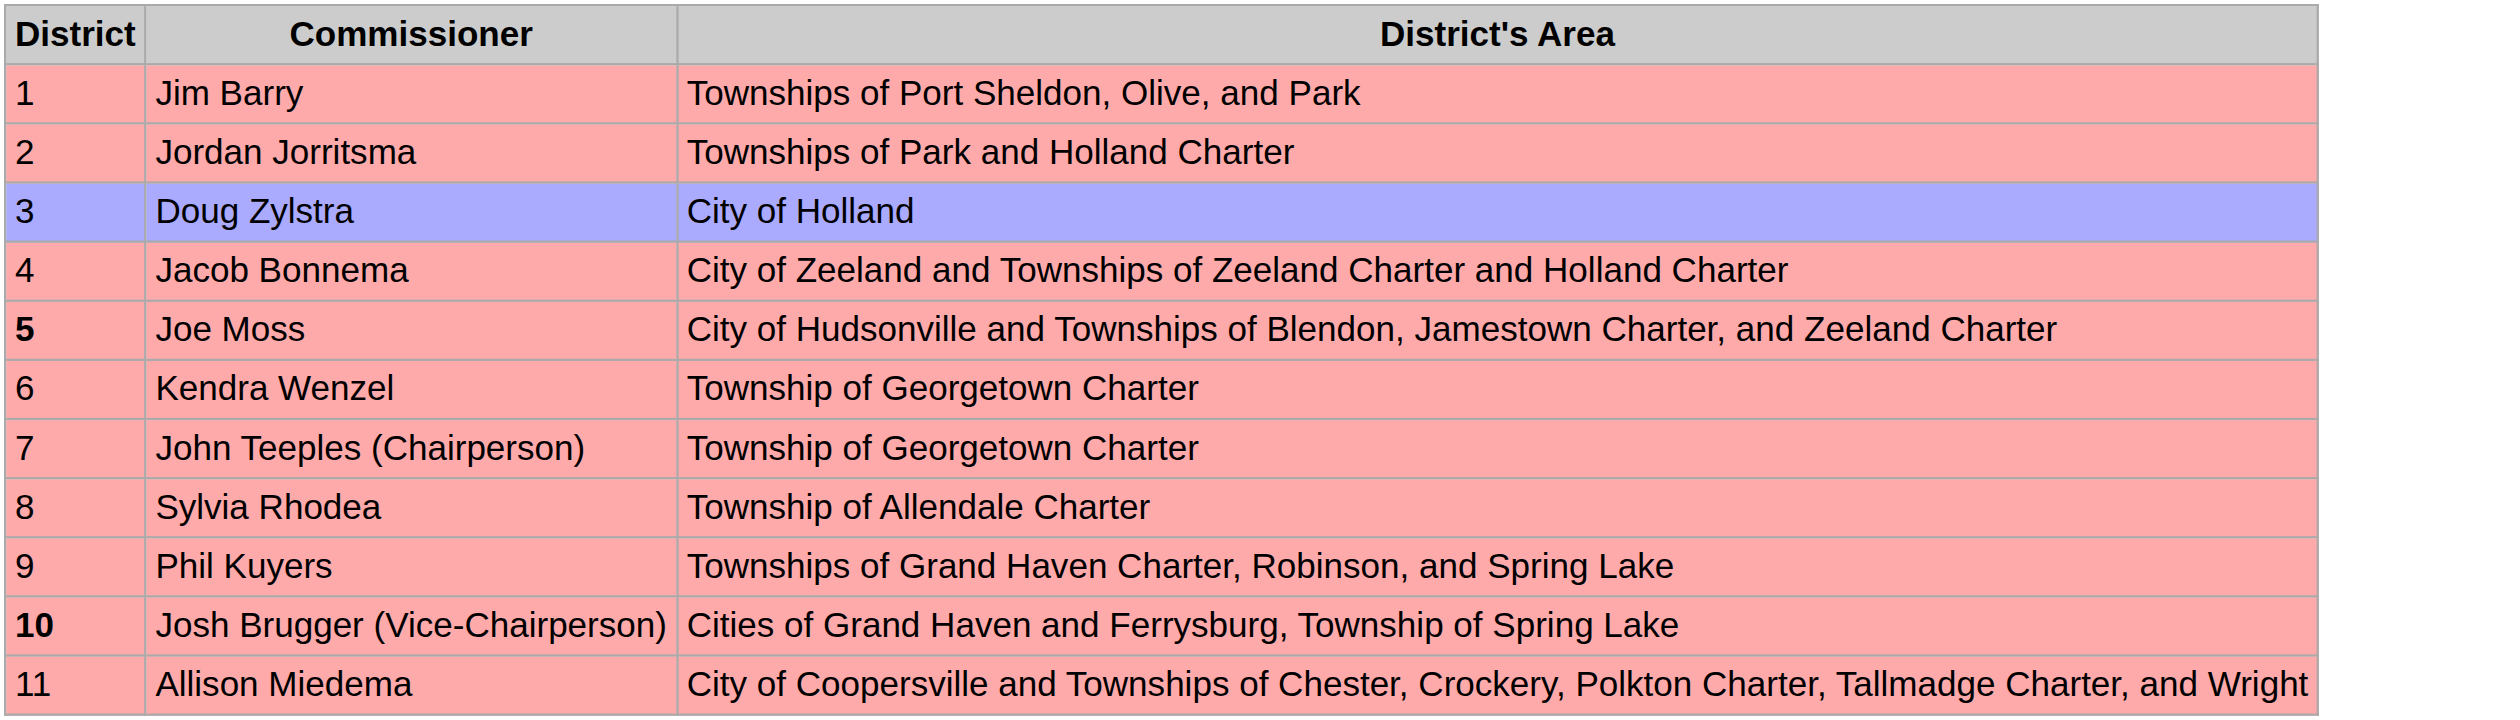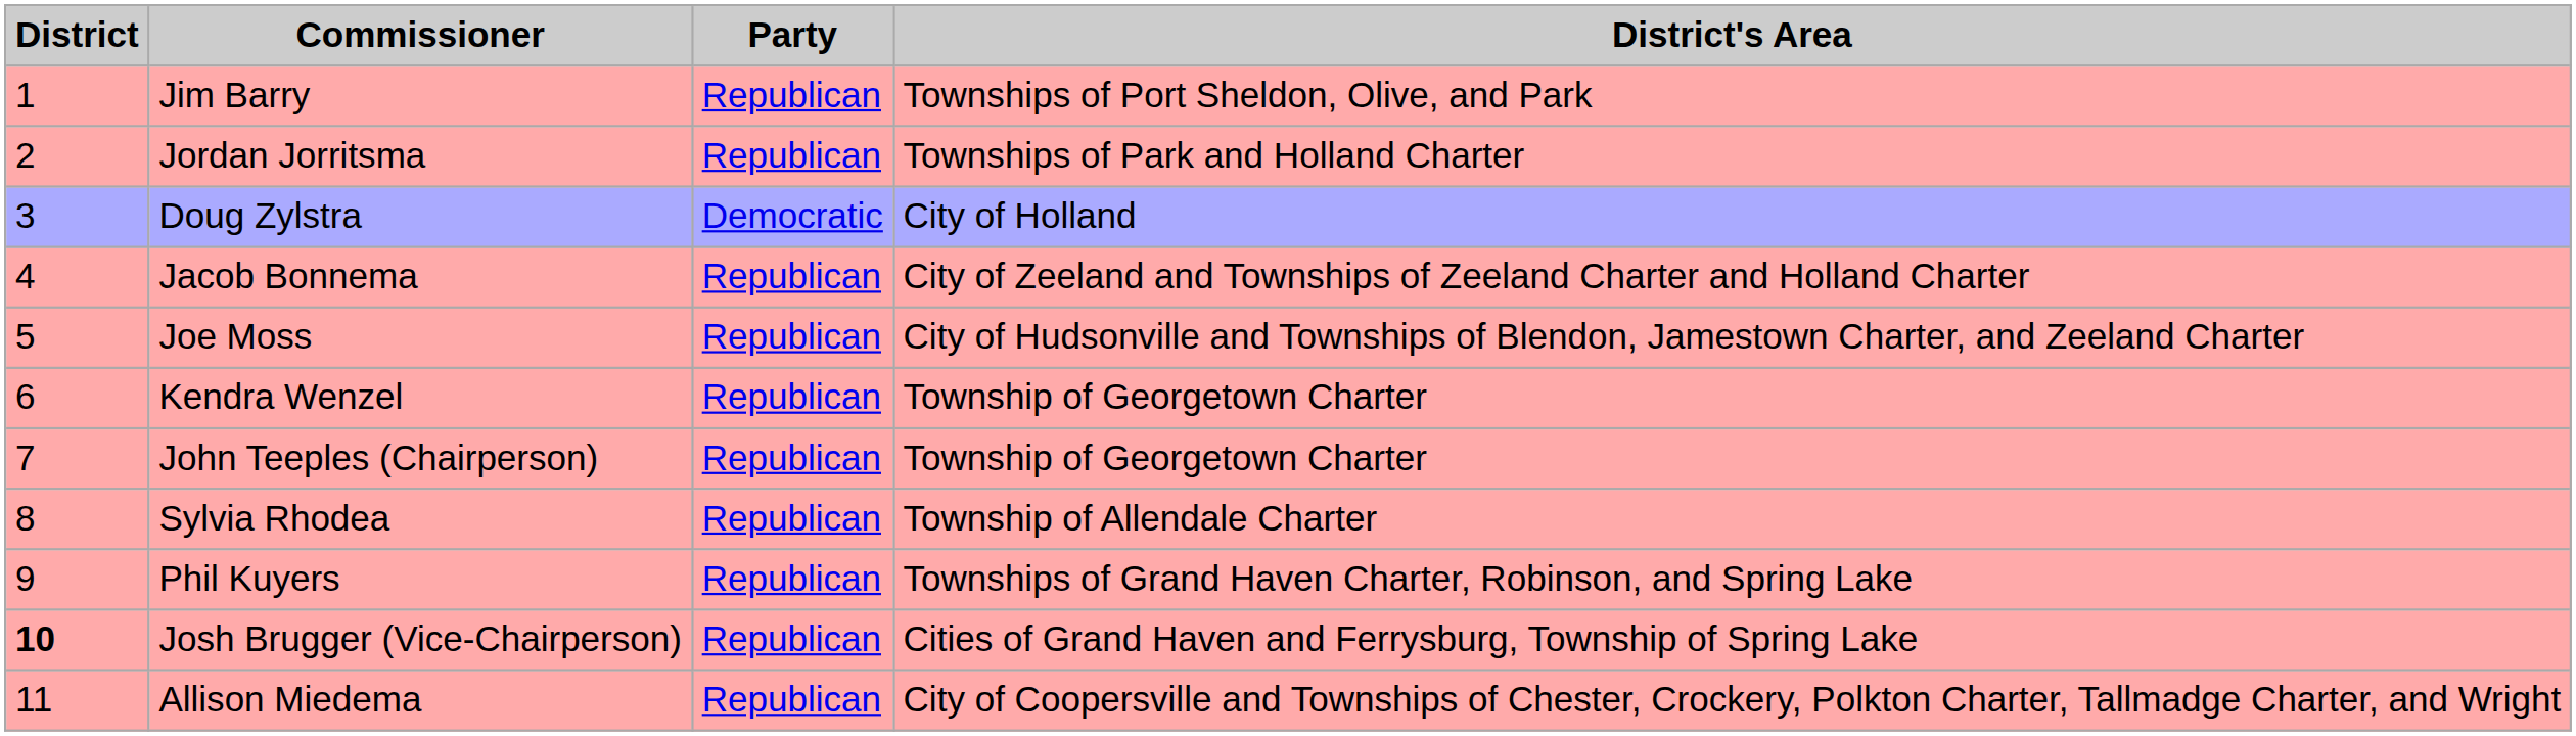 <table border="1" cellpadding="4" cellspacing="0" style="border:1px solid #aaa; border-collapse:collapse">
 <tr bgcolor="#cccccc">
 <th><strong>District</strong></th>
 <th>Commissioner</th>
+<th>Party</th>
 <th>District's Area</th>
 </tr>
 <tr bgcolor=#ffaaaa>
 <td>1</td>
 <td>Jim Barry</td>
+<td><a href='#'>Republican</a></td>
 <td>Townships of Port Sheldon, Olive, and Park</td>
 </tr>
 <tr bgcolor=#ffaaaa>
 <td>2</td>
 <td>Jordan Jorritsma</td>
+<td><a href='#'>Republican</a></td>
 <td>Townships of Park and Holland Charter</td>
 </tr>
 <tr bgcolor=#aaaaff>
 <td>3</td>
 <td>Doug Zylstra</td>
+<td><a href='#'>Democratic</a></td>
 <td>City of Holland</td>
 </tr>
 <tr bgcolor=#ffaaaa>
 <td>4</td>
 <td>Jacob Bonnema</td>
+<td><a href='#'>Republican</a></td>
 <td>City of Zeeland and Townships of Zeeland Charter and Holland Charter</td>
 </tr>
 <tr bgcolor=#ffaaaa>
-<td><strong>5</strong></td>
+<td>5</td>
 <td>Joe Moss</td>
+<td><a href='#'>Republican</a></td>
 <td>City of Hudsonville and Townships of Blendon, Jamestown Charter, and Zeeland Charter</td>
 </tr>
 <tr bgcolor=#ffaaaa>
 <td>6</td>
 <td>Kendra Wenzel</td>
+<td><a href='#'>Republican</a></td>
 <td>Township of Georgetown Charter</td>
 </tr>
 <tr bgcolor=#ffaaaa>
 <td>7</td>
 <td>John Teeples (Chairperson)</td>
+<td><a href='#'>Republican</a></td>
 <td>Township of Georgetown Charter</td>
 </tr>
 <tr bgcolor=#ffaaaa>
 <td>8</td>
 <td>Sylvia Rhodea</td>
+<td><a href='#'>Republican</a></td>
 <td>Township of Allendale Charter</td>
 </tr>
 <tr bgcolor=#ffaaaa>
 <td>9</td>
 <td>Phil Kuyers</td>
+<td><a href='#'>Republican</a></td>
 <td>Townships of Grand Haven Charter, Robinson, and Spring Lake</td>
 </tr>
 <tr bgcolor=#ffaaaa>
 <td><strong>10</strong></td>
 <td>Josh Brugger (Vice-Chairperson)</td>
+<td><a href='#'>Republican</a></td>
 <td>Cities of Grand Haven and Ferrysburg, Township of Spring Lake</td>
 </tr>
 <tr bgcolor=#ffaaaa>
 <td>11</td>
 <td>Allison Miedema</td>
+<td><a href='#'>Republican</a></td>
 <td>City of Coopersville and Townships of Chester, Crockery, Polkton Charter, Tallmadge Charter, and Wright</td>
 </tr>
 </table>
